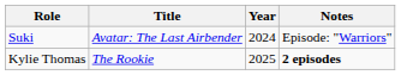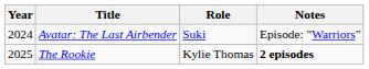 <table class="wikitable">
 <tr>
+<th>Year</th>
+<th>Title</th>
 <th>Role</th>
-<th>Title</th>
-<th>Year</th>
 <th>Notes</th>
 </tr>
 <tr>
+<td>2024</td>
+<td><em><a href='#'>Avatar: The Last Airbender</a></em></td>
 <td><a href='#'>Suki</a></td>
-<td><em><a href='#'>Avatar: The Last Airbender</a></em></td>
-<td>2024</td>
 <td>Episode: "<a href='#'>Warriors</a>"</td>
 </tr>
 <tr>
+<td>2025</td>
+<td><em><a href='#'>The Rookie</a></em></td>
 <td>Kylie Thomas</td>
-<td><em><a href='#'>The Rookie</a></em></td>
-<td>2025</td>
 <td><strong>2 episodes</strong></td>
 </tr>
 </table>
